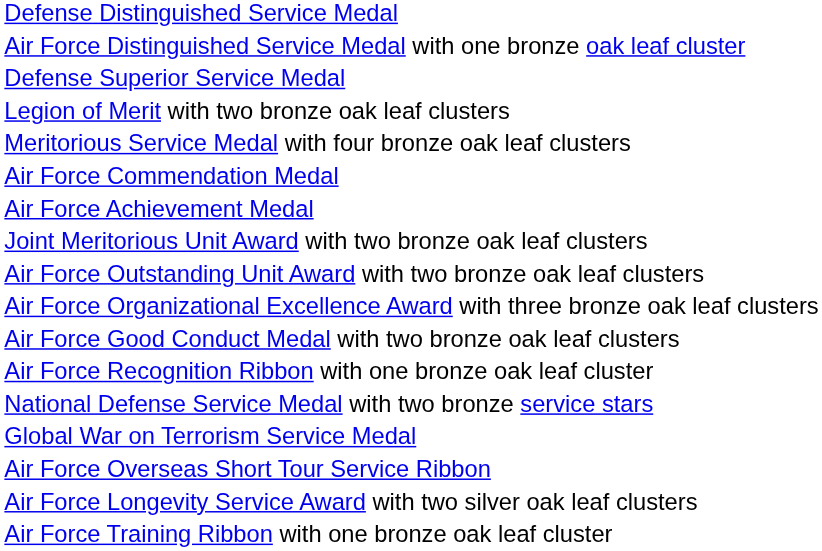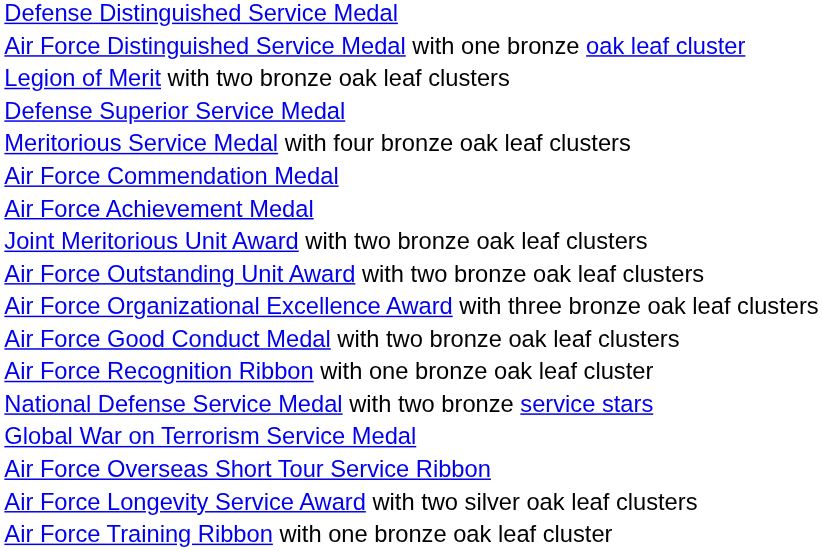 <table>
 <tr>
 <td></td>
 <td><a href='#'>Defense Distinguished Service Medal</a></td>
 </tr>
 <tr>
 <td></td>
 <td><a href='#'>Air Force Distinguished Service Medal</a> with one bronze <a href='#'>oak leaf cluster</a></td>
 </tr>
 <tr>
+<td><span></span><span></span></td>
+<td><a href='#'>Legion of Merit</a> with two bronze oak leaf clusters</td>
+</tr>
+<tr>
 <td></td>
 <td><a href='#'>Defense Superior Service Medal</a></td>
-</tr>
-<tr>
-<td><span></span><span></span></td>
-<td><a href='#'>Legion of Merit</a> with two bronze oak leaf clusters</td>
 </tr>
 <tr>
 <td><span></span><span></span><span></span><span></span></td>
 <td><a href='#'>Meritorious Service Medal</a> with four bronze oak leaf clusters</td>
 </tr>
 <tr>
 <td></td>
 <td><a href='#'>Air Force Commendation Medal</a></td>
 </tr>
 <tr>
 <td></td>
 <td><a href='#'>Air Force Achievement Medal</a></td>
 </tr>
 <tr>
 <td><span></span><span></span></td>
 <td><a href='#'>Joint Meritorious Unit Award</a> with two bronze oak leaf clusters</td>
 </tr>
 <tr>
 <td><span></span><span></span></td>
 <td><a href='#'>Air Force Outstanding Unit Award</a> with two bronze oak leaf clusters</td>
 </tr>
 <tr>
 <td><span></span><span></span><span></span></td>
 <td><a href='#'>Air Force Organizational Excellence Award</a> with three bronze oak leaf clusters</td>
 </tr>
 <tr>
 <td><span></span><span></span></td>
 <td><a href='#'>Air Force Good Conduct Medal</a> with two bronze oak leaf clusters</td>
 </tr>
 <tr>
 <td></td>
 <td><a href='#'>Air Force Recognition Ribbon</a> with one bronze oak leaf cluster</td>
 </tr>
 <tr>
 <td><span></span><span></span></td>
 <td><a href='#'>National Defense Service Medal</a> with two bronze <a href='#'>service stars</a></td>
 </tr>
 <tr>
 <td></td>
 <td><a href='#'>Global War on Terrorism Service Medal</a></td>
 </tr>
 <tr>
 <td></td>
 <td><a href='#'>Air Force Overseas Short Tour Service Ribbon</a></td>
 </tr>
 <tr>
 <td><span></span><span></span></td>
 <td><a href='#'>Air Force Longevity Service Award</a> with two silver oak leaf clusters</td>
 </tr>
 <tr>
 <td></td>
 <td><a href='#'>Air Force Training Ribbon</a> with one bronze oak leaf cluster</td>
 </tr>
 </table>
